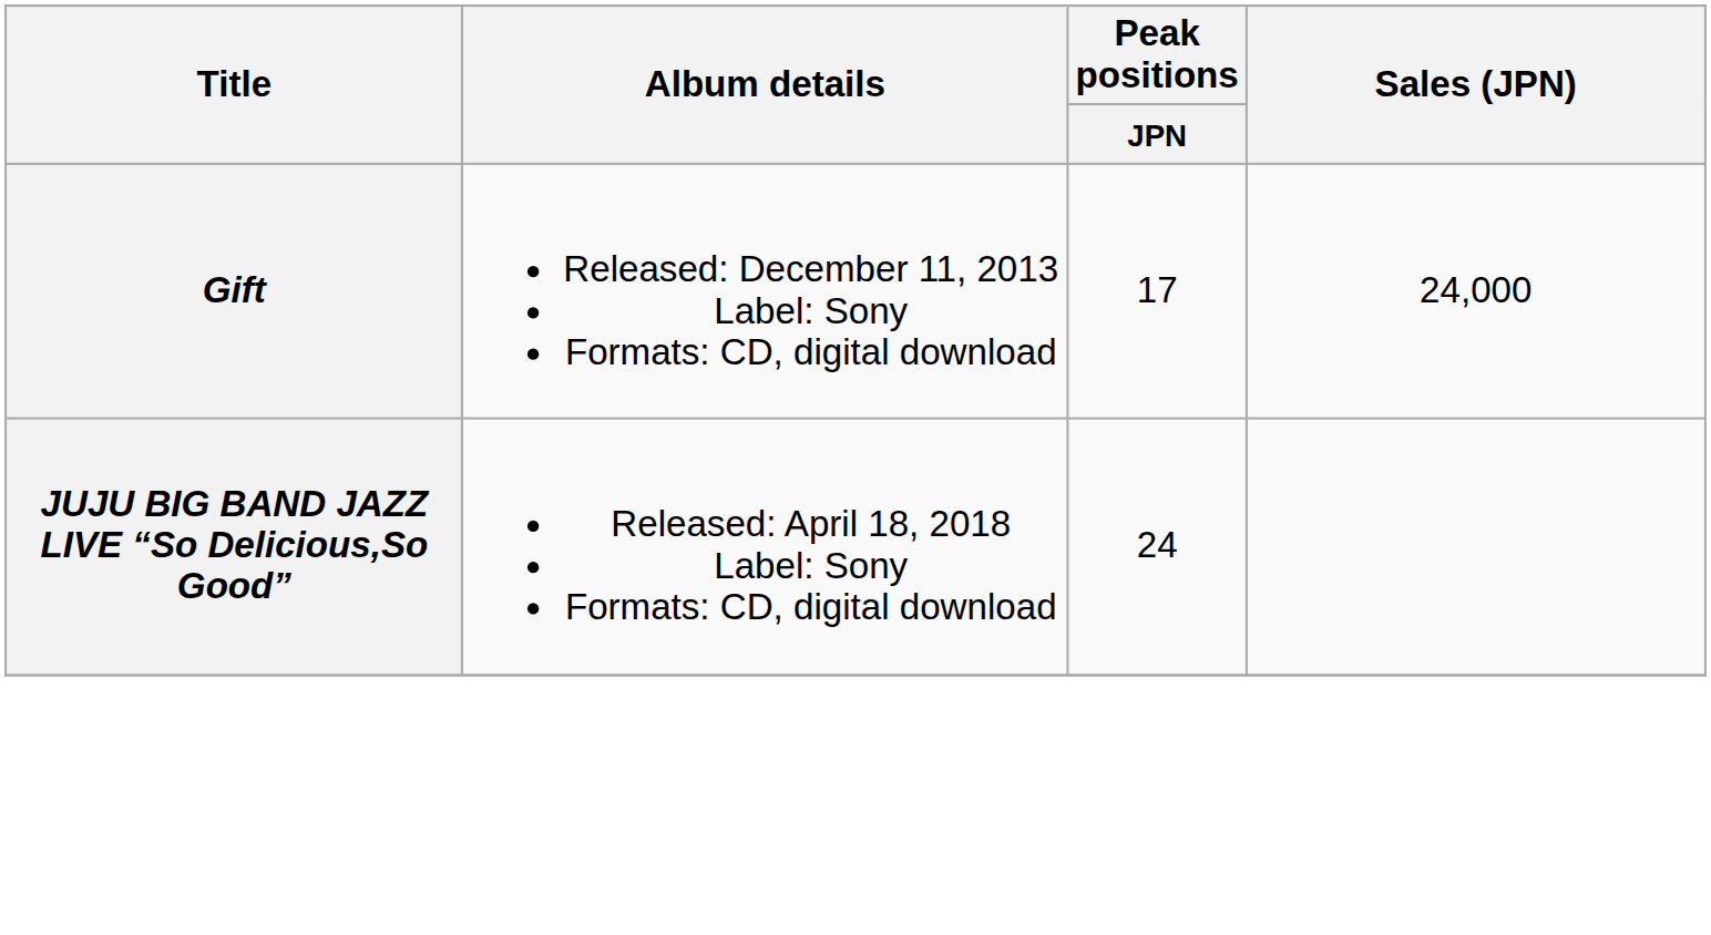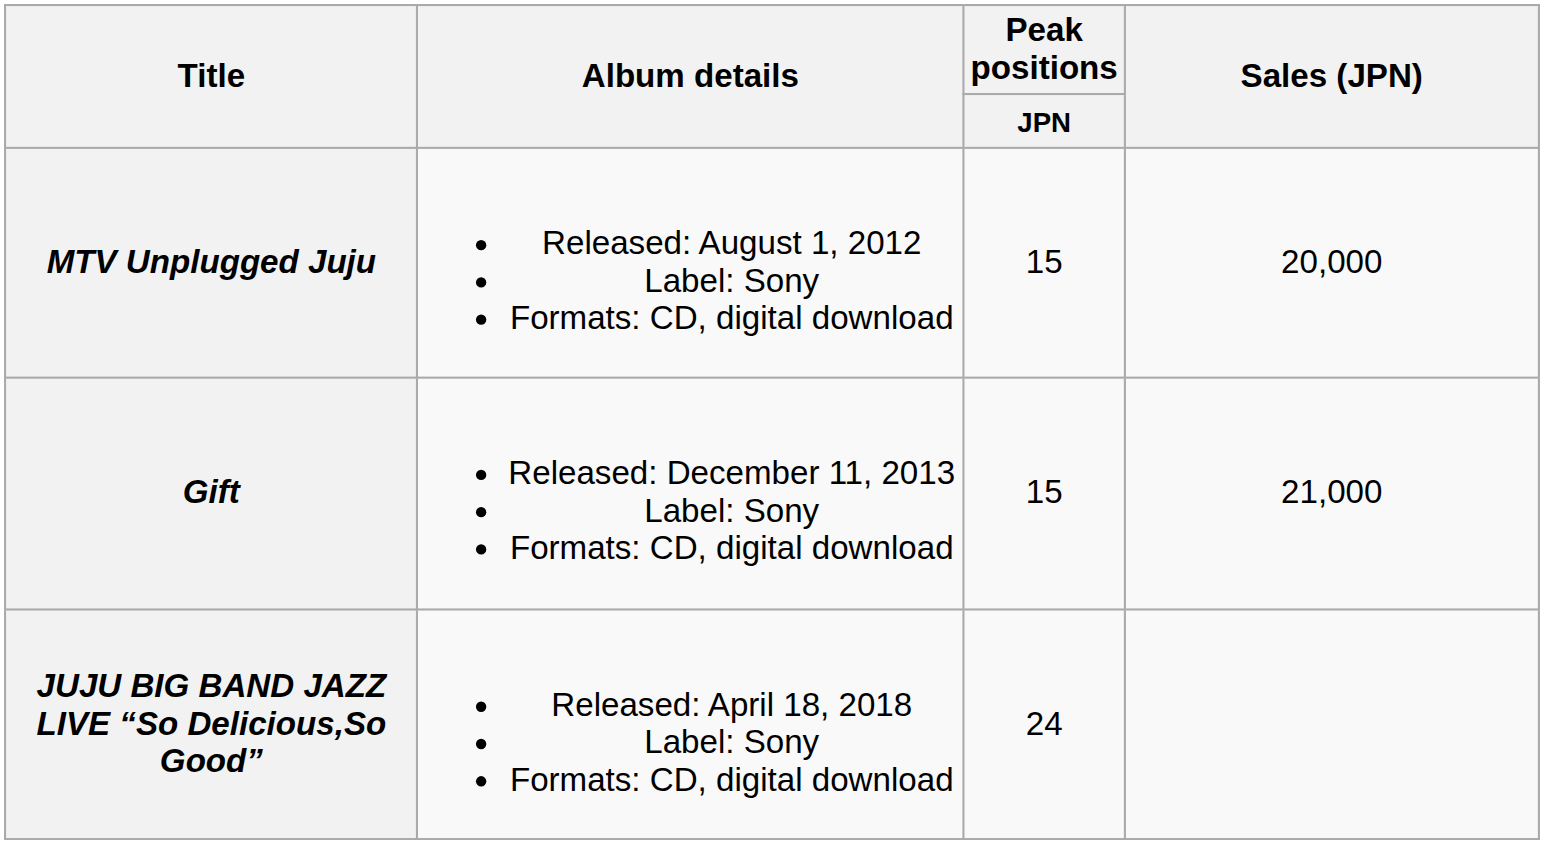 <table class="wikitable plainrowheaders" style="text-align:center;">
 <tr>
 <th style="width:12em;" rowspan="2">Title</th>
 <th style="width:16em;" rowspan="2">Album details</th>
 <th colspan="1">Peak positions</th>
 <th style="width:12em;" rowspan="2">Sales (JPN)</th>
 </tr>
 <tr>
 <th style="width:2.5em;"><small>JPN</small><br></th>
 </tr>
 <tr>
+<th scope="row"><em>MTV Unplugged Juju</em></th>
+<td><br><ul><li>Released: August 1, 2012 </li><li>Label: Sony</li><li>Formats: CD, digital download</li></ul></td>
+<td>15</td>
+<td>20,000</td>
+</tr>
+<tr>
 <th scope="row"><em>Gift</em></th>
 <td><br><ul><li>Released: December 11, 2013 </li><li>Label: Sony</li><li>Formats: CD, digital download</li></ul></td>
-<td>17</td>
-<td>24,000</td>
+<td>15</td>
+<td>21,000</td>
 </tr>
 <tr>
 <th scope="row"><em>JUJU BIG BAND JAZZ LIVE “So Delicious,So Good”</em></th>
 <td><br><ul><li>Released: April 18, 2018 </li><li>Label: Sony</li><li>Formats: CD, digital download</li></ul></td>
 <td>24</td>
 <td></td>
 </tr>
 <tr>
 </tr>
 </table>
